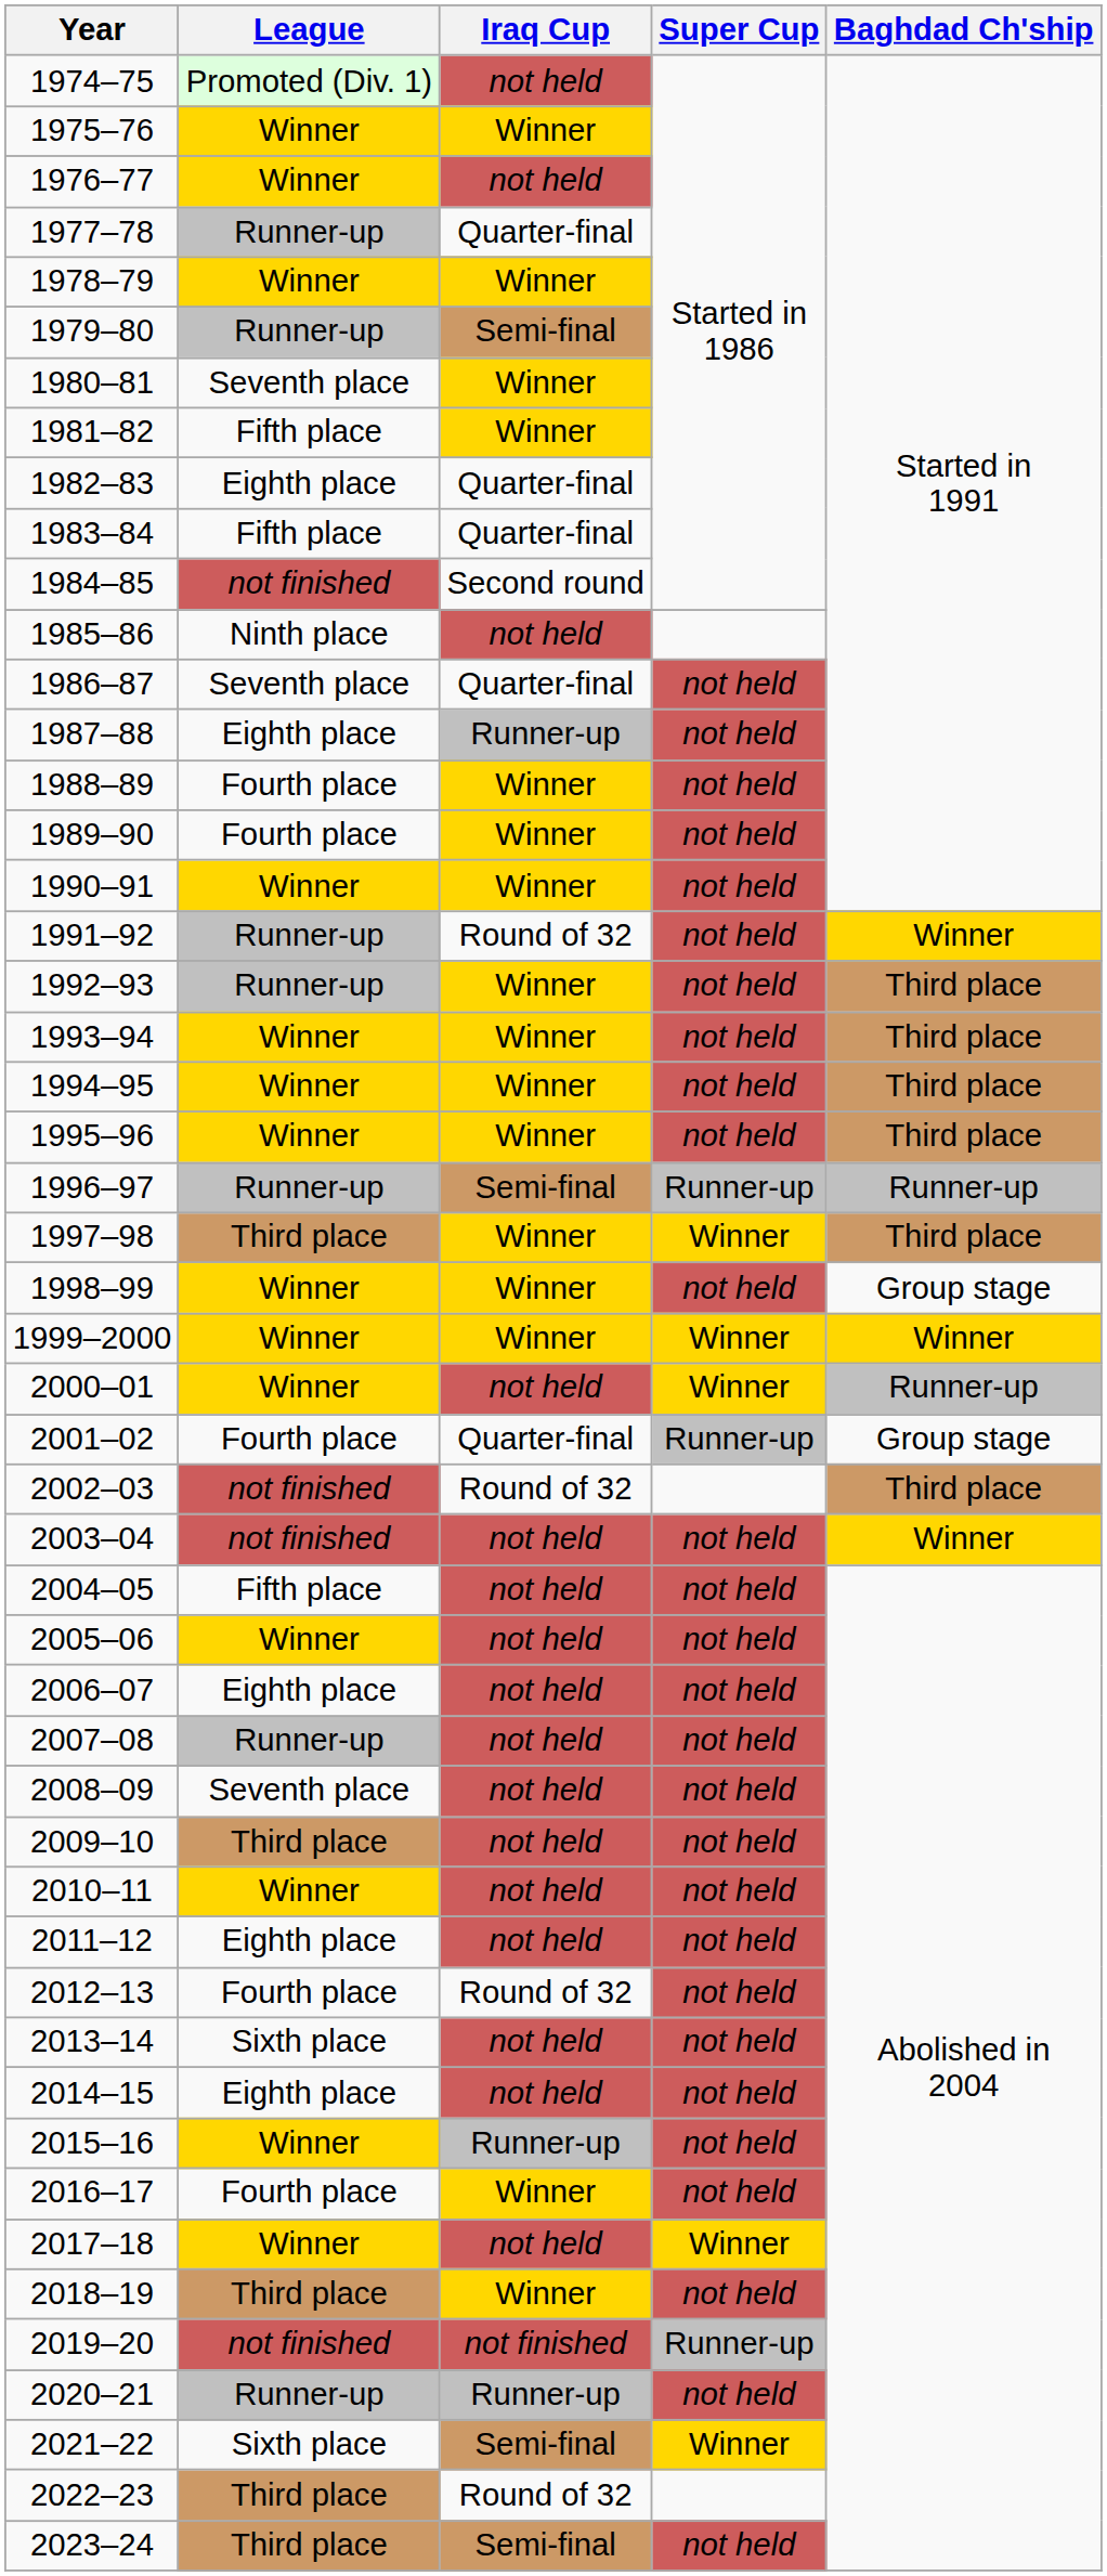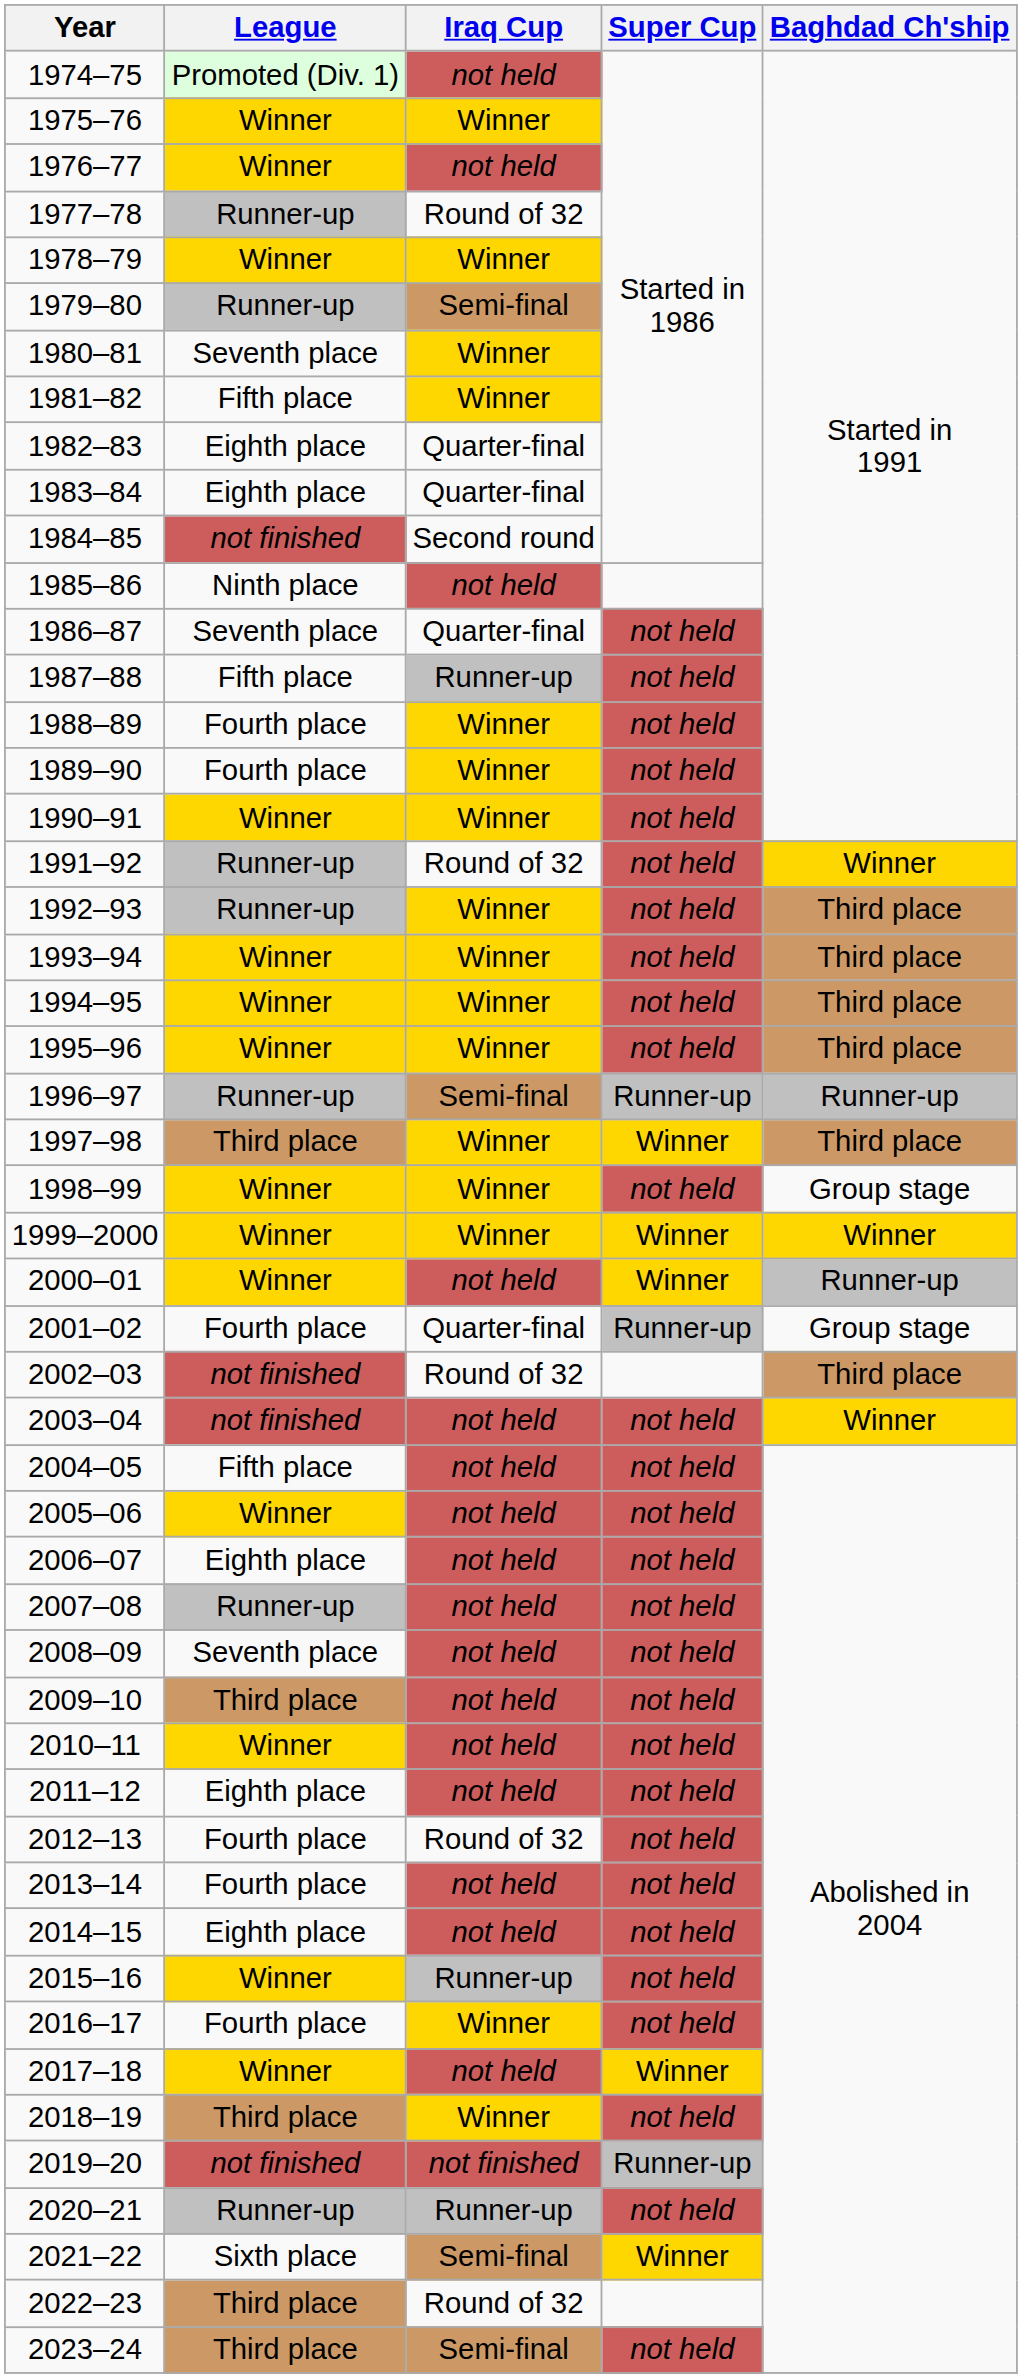 <table class="wikitable collapsible collapsed" style="text-align: center;">
 <tr>
 <th>Year</th>
 <th><a href='#'>League</a></th>
 <th><a href='#'>Iraq Cup</a></th>
 <th><a href='#'>Super Cup</a></th>
 <th><a href='#'>Baghdad Ch'ship</a></th>
 </tr>
 <tr>
 <td>1974–75</td>
 <td bgcolor="#dfd">Promoted (Div. 1)</td>
 <td bgcolor="#cd5c5c"><em>not held</em></td>
 <td rowspan=11>Started in<br>1986</td>
 <td rowspan=17>Started in<br>1991</td>
 </tr>
 <tr>
 <td>1975–76</td>
 <td bgcolor=gold>Winner</td>
 <td bgcolor=gold>Winner</td>
 </tr>
 <tr>
 <td>1976–77</td>
 <td bgcolor=gold>Winner</td>
 <td bgcolor="#cd5c5c"><em>not held</em></td>
 </tr>
 <tr>
 <td>1977–78</td>
 <td bgcolor=silver>Runner-up</td>
-<td>Quarter-final</td>
+<td>Round of 32</td>
 </tr>
 <tr>
 <td>1978–79</td>
 <td bgcolor=gold>Winner</td>
 <td bgcolor=gold>Winner</td>
 </tr>
 <tr>
 <td>1979–80</td>
 <td bgcolor=silver>Runner-up</td>
 <td bgcolor="#cc9966">Semi-final</td>
 </tr>
 <tr>
 <td>1980–81</td>
 <td>Seventh place</td>
 <td bgcolor=gold>Winner</td>
 </tr>
 <tr>
 <td>1981–82</td>
 <td>Fifth place</td>
 <td bgcolor=gold>Winner</td>
 </tr>
 <tr>
 <td>1982–83</td>
 <td>Eighth place</td>
 <td>Quarter-final</td>
 </tr>
 <tr>
 <td>1983–84</td>
-<td>Fifth place</td>
+<td>Eighth place</td>
 <td>Quarter-final</td>
 </tr>
 <tr>
 <td>1984–85</td>
 <td bgcolor="#cd5c5c"><em>not finished</em></td>
 <td>Second round</td>
 </tr>
 <tr>
 <td>1985–86</td>
 <td>Ninth place</td>
 <td bgcolor="#cd5c5c"><em>not held</em></td>
 <td></td>
 </tr>
 <tr>
 <td>1986–87</td>
 <td>Seventh place</td>
 <td>Quarter-final</td>
 <td bgcolor="#cd5c5c"><em>not held</em></td>
 </tr>
 <tr>
 <td>1987–88</td>
-<td>Eighth place</td>
+<td>Fifth place</td>
 <td bgcolor=silver>Runner-up</td>
 <td bgcolor="#cd5c5c"><em>not held</em></td>
 </tr>
 <tr>
 <td>1988–89</td>
 <td>Fourth place</td>
 <td bgcolor=gold>Winner</td>
 <td bgcolor="#cd5c5c"><em>not held</em></td>
 </tr>
 <tr>
 <td>1989–90</td>
 <td>Fourth place</td>
 <td bgcolor=gold>Winner</td>
 <td bgcolor="#cd5c5c"><em>not held</em></td>
 </tr>
 <tr>
 <td>1990–91</td>
 <td bgcolor=gold>Winner</td>
 <td bgcolor=gold>Winner</td>
 <td bgcolor="#cd5c5c"><em>not held</em></td>
 </tr>
 <tr>
 <td>1991–92</td>
 <td bgcolor=silver>Runner-up</td>
 <td>Round of 32</td>
 <td bgcolor="#cd5c5c"><em>not held</em></td>
 <td bgcolor=gold>Winner</td>
 </tr>
 <tr>
 <td>1992–93</td>
 <td bgcolor=silver>Runner-up</td>
 <td bgcolor=gold>Winner</td>
 <td bgcolor="#cd5c5c"><em>not held</em></td>
 <td bgcolor="#cc9966">Third place</td>
 </tr>
 <tr>
 <td>1993–94</td>
 <td bgcolor=gold>Winner</td>
 <td bgcolor=gold>Winner</td>
 <td bgcolor="#cd5c5c"><em>not held</em></td>
 <td bgcolor="#cc9966">Third place</td>
 </tr>
 <tr>
 <td>1994–95</td>
 <td bgcolor=gold>Winner</td>
 <td bgcolor=gold>Winner</td>
 <td bgcolor="#cd5c5c"><em>not held</em></td>
 <td bgcolor="#cc9966">Third place</td>
 </tr>
 <tr>
 <td>1995–96</td>
 <td bgcolor=gold>Winner</td>
 <td bgcolor=gold>Winner</td>
 <td bgcolor="#cd5c5c"><em>not held</em></td>
 <td bgcolor="#cc9966">Third place</td>
 </tr>
 <tr>
 <td>1996–97</td>
 <td bgcolor=silver>Runner-up</td>
 <td bgcolor="#cc9966">Semi-final</td>
 <td bgcolor=silver>Runner-up</td>
 <td bgcolor=silver>Runner-up</td>
 </tr>
 <tr>
 <td>1997–98</td>
 <td bgcolor="#cc9966">Third place</td>
 <td bgcolor=gold>Winner</td>
 <td bgcolor=gold>Winner</td>
 <td bgcolor="#cc9966">Third place</td>
 </tr>
 <tr>
 <td>1998–99</td>
 <td bgcolor=gold>Winner</td>
 <td bgcolor=gold>Winner</td>
 <td bgcolor="#cd5c5c"><em>not held</em></td>
 <td>Group stage</td>
 </tr>
 <tr>
 <td>1999–2000</td>
 <td bgcolor=gold>Winner</td>
 <td bgcolor=gold>Winner</td>
 <td bgcolor=gold>Winner</td>
 <td bgcolor=gold>Winner</td>
 </tr>
 <tr>
 <td>2000–01</td>
 <td bgcolor=gold>Winner</td>
 <td bgcolor="#cd5c5c"><em>not held</em></td>
 <td bgcolor=gold>Winner</td>
 <td bgcolor=silver>Runner-up</td>
 </tr>
 <tr>
 <td>2001–02</td>
 <td>Fourth place</td>
 <td>Quarter-final</td>
 <td bgcolor=silver>Runner-up</td>
 <td>Group stage</td>
 </tr>
 <tr>
 <td>2002–03</td>
 <td bgcolor="#cd5c5c"><em>not finished</em></td>
 <td>Round of 32</td>
 <td></td>
 <td bgcolor="#cc9966">Third place</td>
 </tr>
 <tr>
 <td>2003–04</td>
 <td bgcolor="#cd5c5c"><em>not finished</em></td>
 <td bgcolor="#cd5c5c"><em>not held</em></td>
 <td bgcolor="#cd5c5c"><em>not held</em></td>
 <td bgcolor=gold>Winner</td>
 </tr>
 <tr>
 <td>2004–05</td>
 <td>Fifth place</td>
 <td bgcolor="#cd5c5c"><em>not held</em></td>
 <td bgcolor="#cd5c5c"><em>not held</em></td>
 <td rowspan=20>Abolished in<br>2004</td>
 </tr>
 <tr>
 <td>2005–06</td>
 <td bgcolor=gold>Winner</td>
 <td bgcolor="#cd5c5c"><em>not held</em></td>
 <td bgcolor="#cd5c5c"><em>not held</em></td>
 </tr>
 <tr>
 <td>2006–07</td>
 <td>Eighth place</td>
 <td bgcolor="#cd5c5c"><em>not held</em></td>
 <td bgcolor="#cd5c5c"><em>not held</em></td>
 </tr>
 <tr>
 <td>2007–08</td>
 <td bgcolor=silver>Runner-up</td>
 <td bgcolor="#cd5c5c"><em>not held</em></td>
 <td bgcolor="#cd5c5c"><em>not held</em></td>
 </tr>
 <tr>
 <td>2008–09</td>
 <td>Seventh place</td>
 <td bgcolor="#cd5c5c"><em>not held</em></td>
 <td bgcolor="#cd5c5c"><em>not held</em></td>
 </tr>
 <tr>
 <td>2009–10</td>
 <td bgcolor="#cc9966">Third place</td>
 <td bgcolor="#cd5c5c"><em>not held</em></td>
 <td bgcolor="#cd5c5c"><em>not held</em></td>
 </tr>
 <tr>
 <td>2010–11</td>
 <td bgcolor=gold>Winner</td>
 <td bgcolor="#cd5c5c"><em>not held</em></td>
 <td bgcolor="#cd5c5c"><em>not held</em></td>
 </tr>
 <tr>
 <td>2011–12</td>
 <td>Eighth place</td>
 <td bgcolor="#cd5c5c"><em>not held</em></td>
 <td bgcolor="#cd5c5c"><em>not held</em></td>
 </tr>
 <tr>
 <td>2012–13</td>
 <td>Fourth place</td>
 <td>Round of 32</td>
 <td bgcolor="#cd5c5c"><em>not held</em></td>
 </tr>
 <tr>
 <td>2013–14</td>
-<td>Sixth place</td>
+<td>Fourth place</td>
 <td bgcolor="#cd5c5c"><em>not held</em></td>
 <td bgcolor="#cd5c5c"><em>not held</em></td>
 </tr>
 <tr>
 <td>2014–15</td>
 <td>Eighth place</td>
 <td bgcolor="#cd5c5c"><em>not held</em></td>
 <td bgcolor="#cd5c5c"><em>not held</em></td>
 </tr>
 <tr>
 <td>2015–16</td>
 <td bgcolor=gold>Winner</td>
 <td bgcolor=silver>Runner-up</td>
 <td bgcolor="#cd5c5c"><em>not held</em></td>
 </tr>
 <tr>
 <td>2016–17</td>
 <td>Fourth place</td>
 <td bgcolor=gold>Winner</td>
 <td bgcolor="#cd5c5c"><em>not held</em></td>
 </tr>
 <tr>
 <td>2017–18</td>
 <td bgcolor=gold>Winner</td>
 <td bgcolor="#cd5c5c"><em>not held</em></td>
 <td bgcolor=gold>Winner</td>
 </tr>
 <tr>
 <td>2018–19</td>
 <td bgcolor="#cc9966">Third place</td>
 <td bgcolor=gold>Winner</td>
 <td bgcolor="#cd5c5c"><em>not held</em></td>
 </tr>
 <tr>
 <td>2019–20</td>
 <td bgcolor="#cd5c5c"><em>not finished</em></td>
 <td bgcolor="#cd5c5c"><em>not finished</em></td>
 <td bgcolor=silver>Runner-up</td>
 </tr>
 <tr>
 <td>2020–21</td>
 <td bgcolor=silver>Runner-up</td>
 <td bgcolor=silver>Runner-up</td>
 <td bgcolor="#cd5c5c"><em>not held</em></td>
 </tr>
 <tr>
 <td>2021–22</td>
 <td>Sixth place</td>
 <td bgcolor="#cc9966">Semi-final</td>
 <td bgcolor=gold>Winner</td>
 </tr>
 <tr>
 <td>2022–23</td>
 <td bgcolor="#cc9966">Third place</td>
 <td>Round of 32</td>
 <td></td>
 </tr>
 <tr>
 <td>2023–24</td>
 <td bgcolor="#cc9966">Third place</td>
 <td bgcolor="#cc9966">Semi-final</td>
 <td bgcolor="#cd5c5c"><em>not held</em></td>
 </tr>
 </table>
